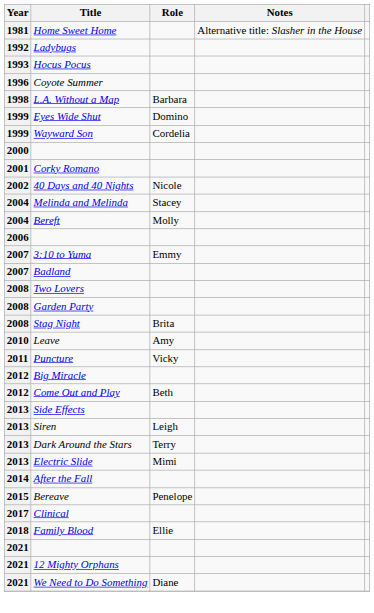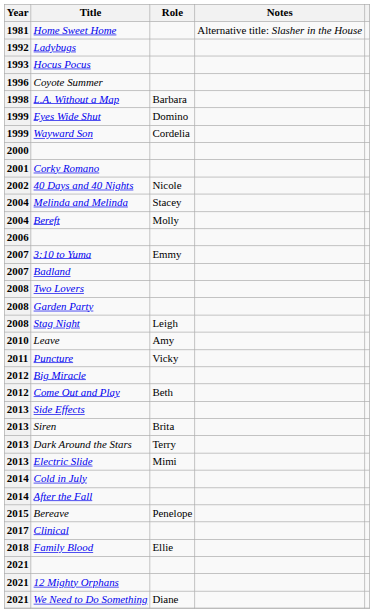 <table class="wikitable sortable plainrowheaders">
 <tr>
 <th>Year</th>
 <th>Title</th>
 <th>Role</th>
 <th class="unsortable">Notes</th>
 <th class="unsortable"></th>
 </tr>
 <tr>
 <th scope="row">1981</th>
 <td><em><a href='#'>Home Sweet Home</a></em></td>
 <td></td>
 <td>Alternative title: <em>Slasher in the House</em></td>
 <td style="text-align:center;"></td>
 </tr>
 <tr>
 <th scope="row">1992</th>
 <td><em><a href='#'>Ladybugs</a></em></td>
 <td></td>
 <td></td>
 <td style="text-align:center;"></td>
 </tr>
 <tr>
 <th scope="row">1993</th>
 <td><em><a href='#'>Hocus Pocus</a></em></td>
 <td></td>
 <td></td>
 <td style="text-align:center;"></td>
 </tr>
 <tr>
 <th scope="row">1996</th>
 <td><em>Coyote Summer</em></td>
 <td></td>
 <td></td>
 <td style="text-align:center;"></td>
 </tr>
 <tr>
 <th scope="row">1998</th>
 <td><em><a href='#'>L.A. Without a Map</a></em></td>
 <td>Barbara</td>
 <td></td>
 <td style="text-align:center;"></td>
 </tr>
 <tr>
 <th scope="row">1999</th>
 <td><em><a href='#'>Eyes Wide Shut</a></em></td>
 <td>Domino</td>
 <td></td>
 <td style="text-align:center;"></td>
 </tr>
 <tr>
 <th scope="row">1999</th>
 <td><em><a href='#'>Wayward Son</a></em></td>
 <td>Cordelia</td>
 <td></td>
 <td style="text-align:center;"></td>
 </tr>
 <tr>
 <th scope="row">2000</th>
 <td><em></em></td>
 <td></td>
 <td></td>
 <td style="text-align:center;"></td>
 </tr>
 <tr>
 <th scope="row">2001</th>
 <td><em><a href='#'>Corky Romano</a></em></td>
 <td></td>
 <td></td>
 <td style="text-align:center;"></td>
 </tr>
 <tr>
 <th scope="row">2002</th>
 <td><em><a href='#'>40 Days and 40 Nights</a></em></td>
 <td>Nicole</td>
 <td></td>
 <td style="text-align:center;"></td>
 </tr>
 <tr>
 <th scope="row">2004</th>
 <td><em><a href='#'>Melinda and Melinda</a></em></td>
 <td>Stacey</td>
 <td></td>
 <td style="text-align:center;"></td>
 </tr>
 <tr>
 <th scope="row">2004</th>
 <td><em><a href='#'>Bereft</a></em></td>
 <td>Molly</td>
 <td></td>
 <td style="text-align:center;"></td>
 </tr>
 <tr>
 <th scope="row">2006</th>
 <td><em></em></td>
 <td></td>
 <td></td>
 <td style="text-align:center;"></td>
 </tr>
 <tr>
 <th scope="row">2007</th>
 <td><em><a href='#'>3:10 to Yuma</a></em></td>
 <td>Emmy</td>
 <td></td>
 <td style="text-align:center;"></td>
 </tr>
 <tr>
 <th scope="row">2007</th>
 <td><em><a href='#'>Badland</a></em></td>
 <td></td>
 <td></td>
 <td style="text-align:center;"></td>
 </tr>
 <tr>
 <th scope="row">2008</th>
 <td><em><a href='#'>Two Lovers</a></em></td>
 <td></td>
 <td></td>
 <td style="text-align:center;"></td>
 </tr>
 <tr>
 <th scope="row">2008</th>
 <td><em><a href='#'>Garden Party</a></em></td>
 <td></td>
 <td></td>
 <td style="text-align:center;"></td>
 </tr>
 <tr>
 <th scope="row">2008</th>
 <td><em><a href='#'>Stag Night</a></em></td>
-<td>Brita</td>
+<td>Leigh</td>
 <td></td>
 <td style="text-align:center;"></td>
 </tr>
 <tr>
 <th scope="row">2010</th>
 <td><em>Leave</em></td>
 <td>Amy</td>
 <td></td>
 <td style="text-align:center;"></td>
 </tr>
 <tr>
 <th scope="row">2011</th>
 <td><em><a href='#'>Puncture</a></em></td>
 <td>Vicky</td>
 <td></td>
 <td style="text-align:center;"></td>
 </tr>
 <tr>
 <th scope="row">2012</th>
 <td><em><a href='#'>Big Miracle</a></em></td>
 <td></td>
 <td></td>
 <td style="text-align:center;"></td>
 </tr>
 <tr>
 <th scope="row">2012</th>
 <td><em><a href='#'>Come Out and Play</a></em></td>
 <td>Beth</td>
 <td></td>
 <td style="text-align:center;"></td>
 </tr>
 <tr>
 <th scope="row">2013</th>
 <td><em><a href='#'>Side Effects</a></em></td>
 <td></td>
 <td></td>
 <td style="text-align:center;"></td>
 </tr>
 <tr>
 <th scope="row">2013</th>
 <td><em>Siren</em></td>
-<td>Leigh</td>
+<td>Brita</td>
 <td></td>
 <td style="text-align:center;"></td>
 </tr>
 <tr>
 <th scope="row">2013</th>
 <td><em>Dark Around the Stars</em></td>
 <td>Terry</td>
 <td></td>
 <td style="text-align:center;"></td>
 </tr>
 <tr>
 <th scope="row">2013</th>
 <td><em><a href='#'>Electric Slide</a></em></td>
 <td>Mimi</td>
+<td></td>
+<td style="text-align:center;"></td>
+</tr>
+<tr>
+<th scope="row">2014</th>
+<td><em><a href='#'>Cold in July</a></em></td>
+<td></td>
 <td></td>
 <td style="text-align:center;"></td>
 </tr>
 <tr>
 <th scope="row">2014</th>
 <td><em><a href='#'>After the Fall</a></em></td>
 <td></td>
 <td></td>
 <td style="text-align:center;"></td>
 </tr>
 <tr>
 <th scope="row">2015</th>
 <td><em>Bereave</em></td>
 <td>Penelope</td>
 <td></td>
 <td style="text-align:center;"></td>
 </tr>
 <tr>
 <th scope="row">2017</th>
 <td><em><a href='#'>Clinical</a></em></td>
 <td></td>
 <td></td>
 <td style="text-align:center;"></td>
 </tr>
 <tr>
 <th scope="row">2018</th>
 <td><em><a href='#'>Family Blood</a></em></td>
 <td>Ellie</td>
 <td></td>
 <td style="text-align:center;"></td>
 </tr>
 <tr>
 <th scope="row">2021</th>
 <td><em></em></td>
 <td></td>
 <td></td>
 <td style="text-align:center;"></td>
 </tr>
 <tr>
 <th scope="row">2021</th>
 <td><em><a href='#'>12 Mighty Orphans</a></em></td>
 <td></td>
 <td></td>
 <td style="text-align:center;"></td>
 </tr>
 <tr>
 <th scope="row">2021</th>
 <td><em><a href='#'>We Need to Do Something</a></em></td>
 <td>Diane</td>
 <td></td>
 <td style="text-align:center;"></td>
 </tr>
 <tr>
 </tr>
 </table>
